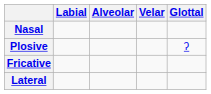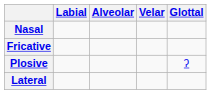 <table class="wikitable" style="text-align:center;">
 <tr>
 <th></th>
 <th><a href='#'>Labial</a></th>
 <th><a href='#'>Alveolar</a></th>
 <th><a href='#'>Velar</a></th>
 <th><a href='#'>Glottal</a></th>
 </tr>
 <tr>
 <th><a href='#'>Nasal</a></th>
 <td></td>
 <td></td>
 <td></td>
 <td></td>
 </tr>
 <tr>
+<th><a href='#'>Fricative</a></th>
+<td>   </td>
+<td></td>
+<td></td>
+<td></td>
+</tr>
+<tr>
 <th><a href='#'>Plosive</a></th>
 <td></td>
 <td></td>
 <td></td>
 <td><a href='#'>ʔ</a></td>
-</tr>
-<tr>
-<th><a href='#'>Fricative</a></th>
-<td>   </td>
-<td></td>
-<td></td>
-<td></td>
 </tr>
 <tr>
 <th><a href='#'>Lateral</a></th>
 <td></td>
 <td></td>
 <td></td>
 <td></td>
 </tr>
 </table>
